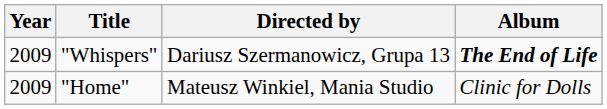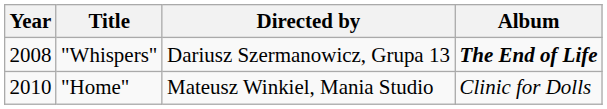 <table class="wikitable">
 <tr>
 <th>Year</th>
 <th>Title</th>
 <th>Directed by</th>
 <th>Album</th>
 </tr>
 <tr>
-<td>2009</td>
+<td>2008</td>
 <td>"Whispers"</td>
 <td>Dariusz Szermanowicz, Grupa 13</td>
 <td><strong><em>The End of Life</em></strong></td>
 </tr>
 <tr>
-<td>2009</td>
+<td>2010</td>
 <td>"Home"</td>
 <td>Mateusz Winkiel, Mania Studio</td>
 <td><em>Clinic for Dolls</em></td>
 </tr>
 </table>
